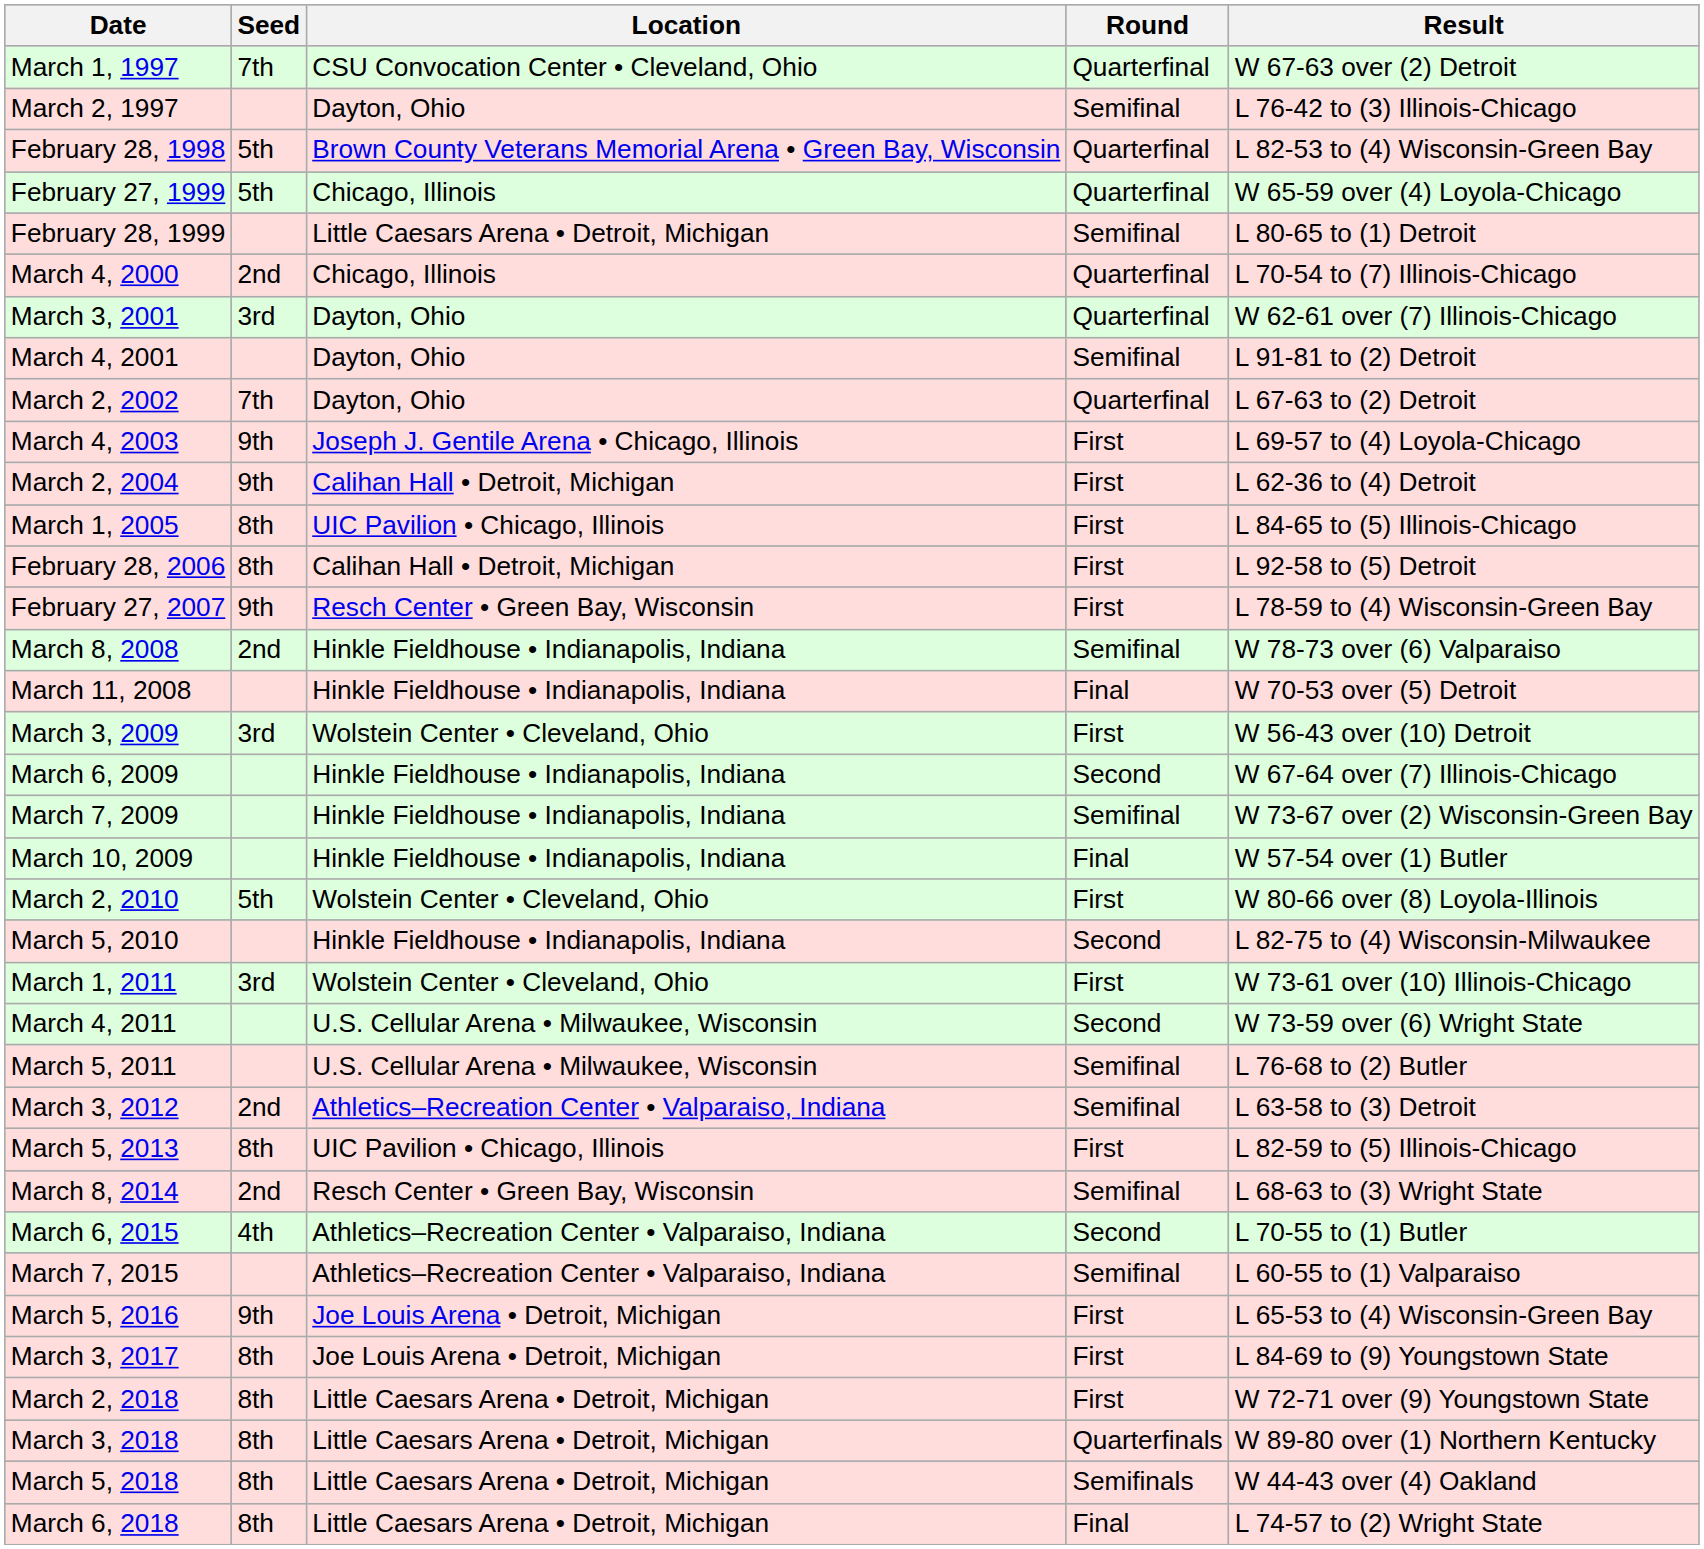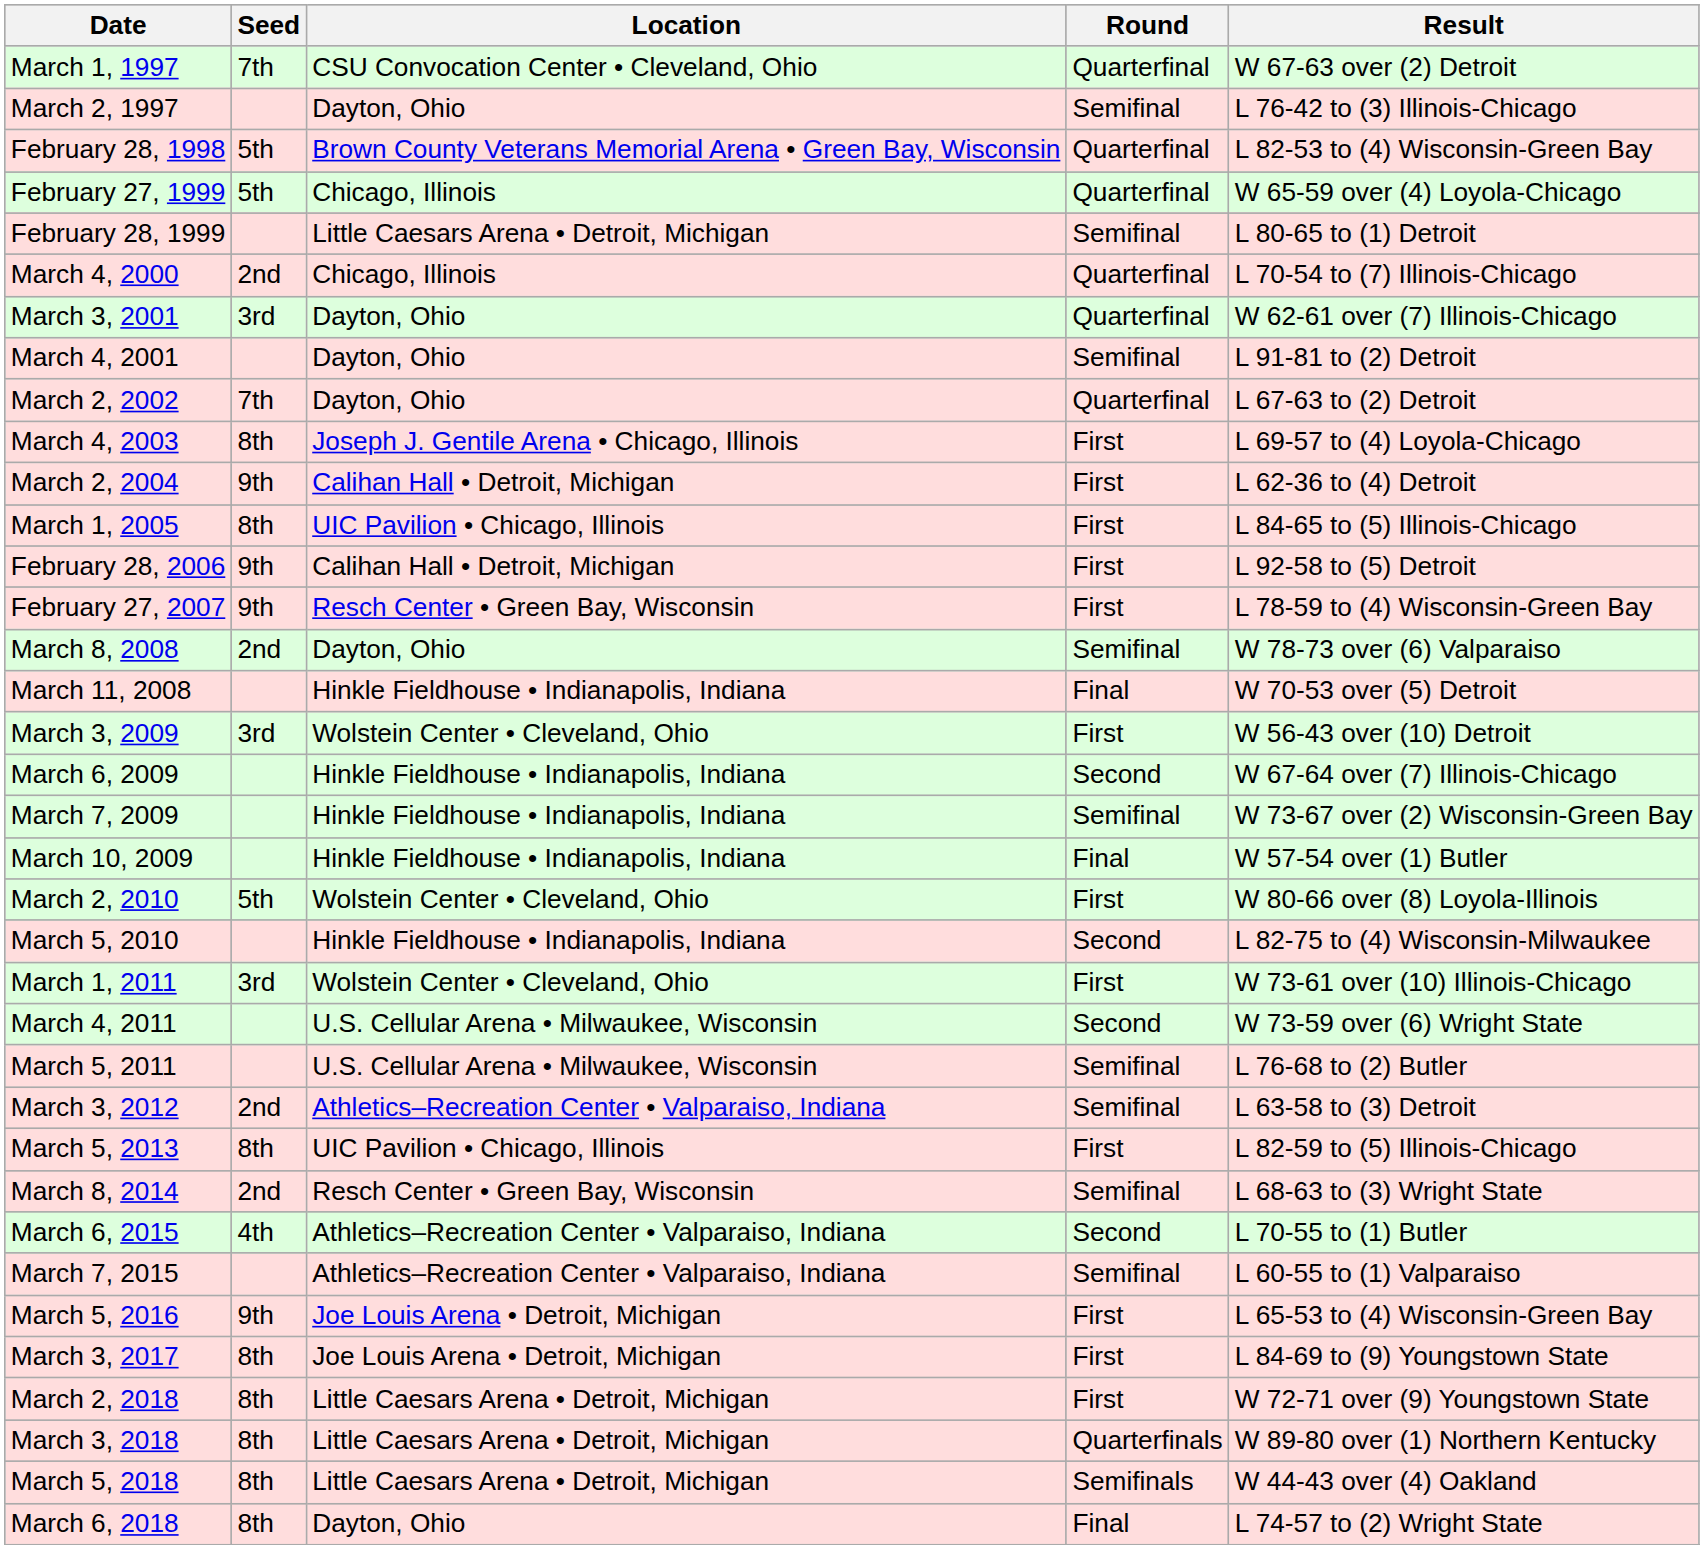 <table class="wikitable">
 <tr>
 <th>Date</th>
 <th>Seed</th>
 <th>Location</th>
 <th>Round</th>
 <th>Result</th>
 </tr>
 <tr style="background:#dfd;">
 <td>March 1, <a href='#'>1997</a></td>
 <td>7th</td>
 <td>CSU Convocation Center • Cleveland, Ohio</td>
 <td>Quarterfinal</td>
 <td>W 67-63 over (2) Detroit</td>
 </tr>
 <tr style="background:#fdd;">
 <td>March 2, 1997</td>
 <td></td>
 <td>Dayton, Ohio</td>
 <td>Semifinal</td>
 <td>L 76-42 to (3) Illinois-Chicago</td>
 </tr>
 <tr style="background:#fdd;">
 <td>February 28, <a href='#'>1998</a></td>
 <td>5th</td>
 <td><a href='#'>Brown County Veterans Memorial Arena</a> • <a href='#'>Green Bay, Wisconsin</a></td>
 <td>Quarterfinal</td>
 <td>L 82-53 to (4) Wisconsin-Green Bay</td>
 </tr>
 <tr style="background:#dfd;">
 <td>February 27, <a href='#'>1999</a></td>
 <td>5th</td>
 <td>Chicago, Illinois</td>
 <td>Quarterfinal</td>
 <td>W 65-59 over (4) Loyola-Chicago</td>
 </tr>
 <tr style="background:#fdd;">
 <td>February 28, 1999</td>
 <td></td>
 <td>Little Caesars Arena • Detroit, Michigan</td>
 <td>Semifinal</td>
 <td>L 80-65 to (1) Detroit</td>
 </tr>
 <tr style="background:#fdd;">
 <td>March 4, <a href='#'>2000</a></td>
 <td>2nd</td>
 <td>Chicago, Illinois</td>
 <td>Quarterfinal</td>
 <td>L 70-54 to (7) Illinois-Chicago</td>
 </tr>
 <tr style="background:#dfd;">
 <td>March 3, <a href='#'>2001</a></td>
 <td>3rd</td>
 <td>Dayton, Ohio</td>
 <td>Quarterfinal</td>
 <td>W 62-61 over (7) Illinois-Chicago</td>
 </tr>
 <tr style="background:#fdd;">
 <td>March 4, 2001</td>
 <td></td>
 <td>Dayton, Ohio</td>
 <td>Semifinal</td>
 <td>L 91-81 to (2) Detroit</td>
 </tr>
 <tr style="background:#fdd;">
 <td>March 2, <a href='#'>2002</a></td>
 <td>7th</td>
 <td>Dayton, Ohio</td>
 <td>Quarterfinal</td>
 <td>L 67-63 to (2) Detroit</td>
 </tr>
 <tr style="background:#fdd;">
 <td>March 4, <a href='#'>2003</a></td>
-<td>9th</td>
+<td>8th</td>
 <td><a href='#'>Joseph J. Gentile Arena</a> • Chicago, Illinois</td>
 <td>First</td>
 <td>L 69-57 to (4) Loyola-Chicago</td>
 </tr>
 <tr style="background:#fdd;">
 <td>March 2, <a href='#'>2004</a></td>
 <td>9th</td>
 <td><a href='#'>Calihan Hall</a> • Detroit, Michigan</td>
 <td>First</td>
 <td>L 62-36 to (4) Detroit</td>
 </tr>
 <tr style="background:#fdd;">
 <td>March 1, <a href='#'>2005</a></td>
 <td>8th</td>
 <td><a href='#'>UIC Pavilion</a> • Chicago, Illinois</td>
 <td>First</td>
 <td>L 84-65 to (5) Illinois-Chicago</td>
 </tr>
 <tr style="background:#fdd;">
 <td>February 28, <a href='#'>2006</a></td>
-<td>8th</td>
+<td>9th</td>
 <td>Calihan Hall • Detroit, Michigan</td>
 <td>First</td>
 <td>L 92-58 to (5) Detroit</td>
 </tr>
 <tr style="background:#fdd;">
 <td>February 27, <a href='#'>2007</a></td>
 <td>9th</td>
 <td><a href='#'>Resch Center</a> • Green Bay, Wisconsin</td>
 <td>First</td>
 <td>L 78-59 to (4) Wisconsin-Green Bay</td>
 </tr>
 <tr style="background:#dfd;">
 <td>March 8, <a href='#'>2008</a></td>
 <td>2nd</td>
-<td>Hinkle Fieldhouse • Indianapolis, Indiana</td>
+<td>Dayton, Ohio</td>
 <td>Semifinal</td>
 <td>W 78-73 over (6) Valparaiso</td>
 </tr>
 <tr style="background:#fdd;">
 <td>March 11, 2008</td>
 <td></td>
 <td>Hinkle Fieldhouse • Indianapolis, Indiana</td>
 <td>Final</td>
 <td>W 70-53 over (5) Detroit</td>
 </tr>
 <tr style="background:#dfd;">
 <td>March 3, <a href='#'>2009</a></td>
 <td>3rd</td>
 <td>Wolstein Center • Cleveland, Ohio</td>
 <td>First</td>
 <td>W 56-43 over (10) Detroit</td>
 </tr>
 <tr style="background:#dfd;">
 <td>March 6, 2009</td>
 <td></td>
 <td>Hinkle Fieldhouse • Indianapolis, Indiana</td>
 <td>Second</td>
 <td>W 67-64 over (7) Illinois-Chicago</td>
 </tr>
 <tr style="background:#dfd;">
 <td>March 7, 2009</td>
 <td></td>
 <td>Hinkle Fieldhouse • Indianapolis, Indiana</td>
 <td>Semifinal</td>
 <td>W 73-67 over (2) Wisconsin-Green Bay</td>
 </tr>
 <tr style="background:#dfd;">
 <td>March 10, 2009</td>
 <td></td>
 <td>Hinkle Fieldhouse • Indianapolis, Indiana</td>
 <td>Final</td>
 <td>W 57-54 over (1) Butler</td>
 </tr>
 <tr style="background:#dfd;">
 <td>March 2, <a href='#'>2010</a></td>
 <td>5th</td>
 <td>Wolstein Center • Cleveland, Ohio</td>
 <td>First</td>
 <td>W 80-66 over (8) Loyola-Illinois</td>
 </tr>
 <tr style="background:#fdd;">
 <td>March 5, 2010</td>
 <td></td>
 <td>Hinkle Fieldhouse • Indianapolis, Indiana</td>
 <td>Second</td>
 <td>L 82-75 to (4) Wisconsin-Milwaukee</td>
 </tr>
 <tr style="background:#dfd;">
 <td>March 1, <a href='#'>2011</a></td>
 <td>3rd</td>
 <td>Wolstein Center • Cleveland, Ohio</td>
 <td>First</td>
 <td>W 73-61 over (10) Illinois-Chicago</td>
 </tr>
 <tr style="background:#dfd;">
 <td>March 4, 2011</td>
 <td></td>
 <td>U.S. Cellular Arena • Milwaukee, Wisconsin</td>
 <td>Second</td>
 <td>W 73-59 over (6) Wright State</td>
 </tr>
 <tr style="background:#fdd;">
 <td>March 5, 2011</td>
 <td></td>
 <td>U.S. Cellular Arena • Milwaukee, Wisconsin</td>
 <td>Semifinal</td>
 <td>L 76-68 to (2) Butler</td>
 </tr>
 <tr style="background:#fdd;">
 <td>March 3, <a href='#'>2012</a></td>
 <td>2nd</td>
 <td><a href='#'>Athletics–Recreation Center</a> • <a href='#'>Valparaiso, Indiana</a></td>
 <td>Semifinal</td>
 <td>L 63-58 to (3) Detroit</td>
 </tr>
 <tr style="background:#fdd;">
 <td>March 5, <a href='#'>2013</a></td>
 <td>8th</td>
 <td>UIC Pavilion • Chicago, Illinois</td>
 <td>First</td>
 <td>L 82-59 to (5) Illinois-Chicago</td>
 </tr>
 <tr style="background:#fdd;">
 <td>March 8, <a href='#'>2014</a></td>
 <td>2nd</td>
 <td>Resch Center • Green Bay, Wisconsin</td>
 <td>Semifinal</td>
 <td>L 68-63 to (3) Wright State</td>
 </tr>
 <tr style="background:#dfd;">
 <td>March 6, <a href='#'>2015</a></td>
 <td>4th</td>
 <td>Athletics–Recreation Center • Valparaiso, Indiana</td>
 <td>Second</td>
 <td>L 70-55 to (1) Butler</td>
 </tr>
 <tr style="background:#fdd;">
 <td>March 7, 2015</td>
 <td></td>
 <td>Athletics–Recreation Center • Valparaiso, Indiana</td>
 <td>Semifinal</td>
 <td>L 60-55 to (1) Valparaiso</td>
 </tr>
 <tr style="background:#fdd;">
 <td>March 5, <a href='#'>2016</a></td>
 <td>9th</td>
 <td><a href='#'>Joe Louis Arena</a> • Detroit, Michigan</td>
 <td>First</td>
 <td>L 65-53 to (4) Wisconsin-Green Bay</td>
 </tr>
 <tr style="background:#fdd;">
 <td>March 3, <a href='#'>2017</a></td>
 <td>8th</td>
 <td>Joe Louis Arena • Detroit, Michigan</td>
 <td>First</td>
 <td>L 84-69 to (9) Youngstown State</td>
 </tr>
 <tr style="background:#fdd;">
 <td>March 2, <a href='#'>2018</a></td>
 <td>8th</td>
 <td>Little Caesars Arena • Detroit, Michigan</td>
 <td>First</td>
 <td>W 72-71 over (9) Youngstown State</td>
 </tr>
 <tr style="background:#fdd;"|- style="background:#fdd;">
 <td>March 3, <a href='#'>2018</a></td>
 <td>8th</td>
 <td>Little Caesars Arena • Detroit, Michigan</td>
 <td>Quarterfinals</td>
 <td>W 89-80 over (1) Northern Kentucky</td>
 </tr>
 <tr style="background:#fdd;">
 <td>March 5, <a href='#'>2018</a></td>
 <td>8th</td>
 <td>Little Caesars Arena • Detroit, Michigan</td>
 <td>Semifinals</td>
 <td>W 44-43 over (4) Oakland</td>
 </tr>
 <tr style="background:#fdd;">
 <td>March 6, <a href='#'>2018</a></td>
 <td>8th</td>
-<td>Little Caesars Arena • Detroit, Michigan</td>
+<td>Dayton, Ohio</td>
 <td>Final</td>
 <td>L 74-57 to (2) Wright State</td>
 </tr>
 <tr style="background:#fdd;">
 </tr>
 </table>
